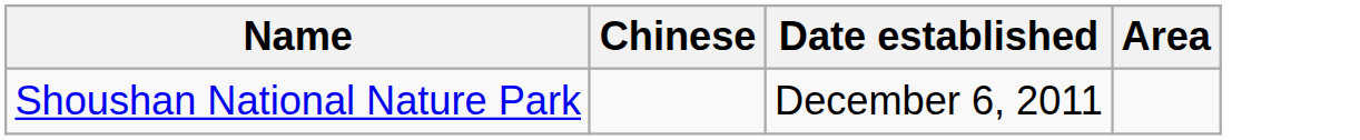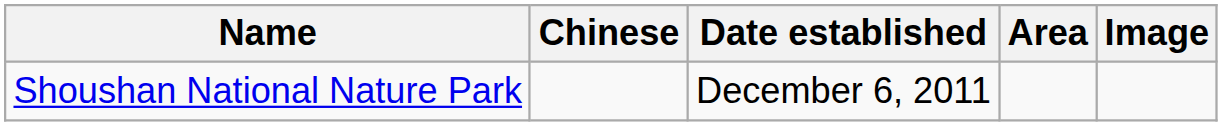 <table class=wikitable>
 <tr>
 <th>Name</th>
 <th>Chinese</th>
 <th>Date established</th>
 <th>Area</th>
+<th>Image</th>
 </tr>
 <tr>
 <td align=center><a href='#'>Shoushan National Nature Park</a></td>
 <td></td>
 <td>December 6, 2011</td>
 <td align=left></td>
+<td></td>
 </tr>
 </table>
